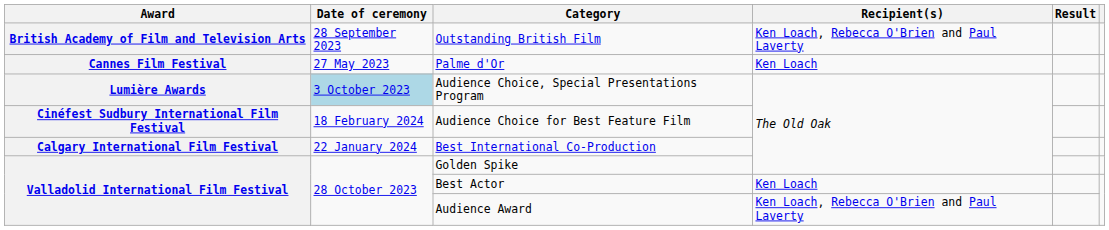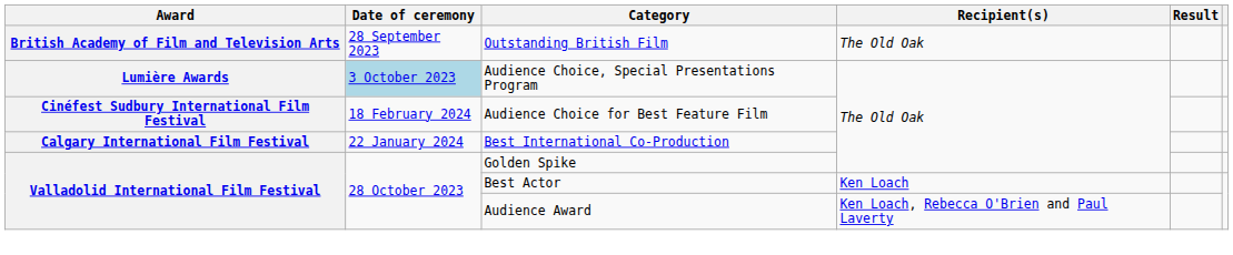 <table class="wikitable sortable plainrowheaders">
 <tr>
 <th scope="col">Award</th>
 <th scope="col">Date of ceremony</th>
 <th scope="col">Category</th>
 <th scope="col">Recipient(s)</th>
 <th scope="col">Result</th>
 <th scope="col" class="unsortable"></th>
 </tr>
 <tr>
 <th scope="row"><a href='#'>British Academy of Film and Television Arts</a></th>
 <td><a href='#'>28 September 2023</a></td>
 <td><a href='#'> Outstanding British Film</a></td>
-<td><a href='#'>Ken Loach</a>, <a href='#'>Rebecca O'Brien</a> and <a href='#'>Paul Laverty</a></td>
-<td></td>
-<td align="center"></td>
-</tr>
-<tr>
-<th scope="row"><a href='#'>Cannes Film Festival</a></th>
-<td><a href='#'>27 May 2023</a></td>
-<td><a href='#'>Palme d'Or</a></td>
-<td><a href='#'>Ken Loach</a></td>
+<td><em>The Old Oak</em></td>
 <td></td>
 <td align="center"></td>
 </tr>
 <tr>
 <th scope="row"><a href='#'>Lumière Awards</a></th>
 <td style="background: lightblue;"><a href='#'>3 October 2023</a></td>
 <td>Audience Choice, Special Presentations Program</td>
 <td rowspan="4"><em>The Old Oak</em></td>
 <td></td>
 <td align="center"></td>
 </tr>
 <tr>
 <th scope="row"><a href='#'>Cinéfest Sudbury International Film Festival</a></th>
 <td><a href='#'>18 February 2024</a></td>
 <td>Audience Choice for Best Feature Film</td>
 <td></td>
 <td align="center"></td>
 </tr>
 <tr>
 <th scope="row"><a href='#'>Calgary International Film Festival</a></th>
 <td><a href='#'>22 January 2024</a></td>
 <td><a href='#'>Best International Co-Production</a></td>
 <td></td>
 <td align="center"></td>
 </tr>
 <tr>
 <th rowspan="3" scope="row"><a href='#'>Valladolid International Film Festival</a></th>
 <td rowspan="3"><a href='#'>28 October 2023</a></td>
 <td>Golden Spike</td>
 <td></td>
 <td align="center"></td>
 </tr>
 <tr>
 <td>Best Actor</td>
 <td><a href='#'>Ken Loach</a></td>
 <td></td>
 <td rowspan="2" align="center"></td>
 </tr>
 <tr>
 <td>Audience Award</td>
 <td><a href='#'>Ken Loach</a>, <a href='#'>Rebecca O'Brien</a> and <a href='#'>Paul Laverty</a></td>
 <td></td>
 </tr>
 </table>
